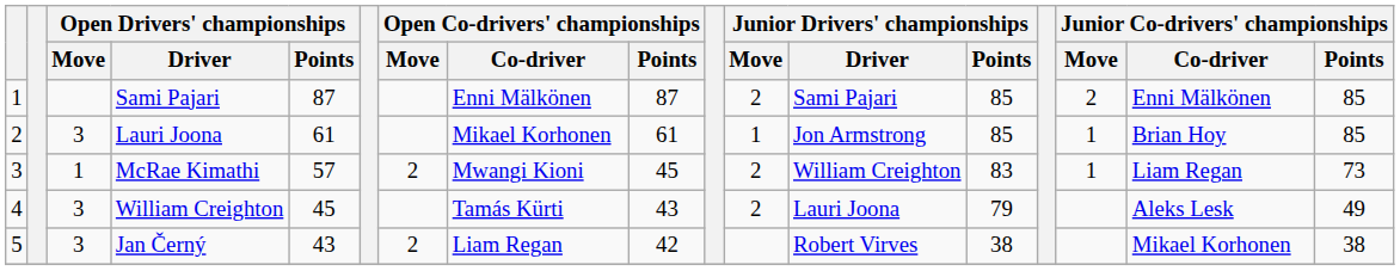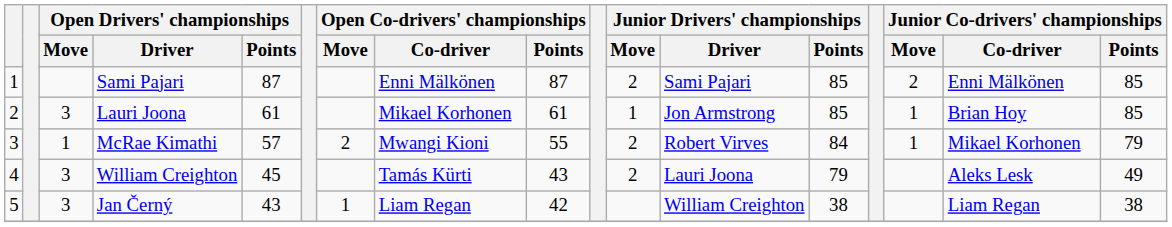 <table class="wikitable" style="font-size:85%;">
 <tr>
 <th rowspan="2"></th>
 <th rowspan="7" style="width:5px;"></th>
 <th colspan="3">Open Drivers' championships</th>
 <th rowspan="7" style="width:5px;"></th>
 <th colspan="3" nowrap>Open Co-drivers' championships</th>
 <th rowspan="7" style="width:5px;"></th>
 <th colspan="3" nowrap>Junior Drivers' championships</th>
 <th rowspan="7" style="width:5px;"></th>
 <th colspan="3" nowrap>Junior Co-drivers' championships</th>
 </tr>
 <tr>
 <th>Move</th>
 <th>Driver</th>
 <th>Points</th>
 <th>Move</th>
 <th>Co-driver</th>
 <th>Points</th>
 <th>Move</th>
 <th>Driver</th>
 <th>Points</th>
 <th>Move</th>
 <th>Co-driver</th>
 <th>Points</th>
 </tr>
 <tr>
 <td align="center">1</td>
 <td align="center"></td>
 <td><a href='#'>Sami Pajari</a></td>
 <td align="center">87</td>
 <td align="center"></td>
 <td><a href='#'>Enni Mälkönen</a></td>
 <td align="center">87</td>
 <td align="center"> 2</td>
 <td><a href='#'>Sami Pajari</a></td>
 <td align="center">85</td>
 <td align="center"> 2</td>
 <td><a href='#'>Enni Mälkönen</a></td>
 <td align="center">85</td>
 </tr>
 <tr>
 <td align="center">2</td>
 <td align="center"> 3</td>
 <td><a href='#'>Lauri Joona</a></td>
 <td align="center">61</td>
 <td align="center"></td>
 <td><a href='#'>Mikael Korhonen</a></td>
 <td align="center">61</td>
 <td align="center"> 1</td>
 <td><a href='#'>Jon Armstrong</a></td>
 <td align="center">85</td>
 <td align="center"> 1</td>
 <td><a href='#'>Brian Hoy</a></td>
 <td align="center">85</td>
 </tr>
 <tr>
 <td align="center">3</td>
 <td align="center"> 1</td>
 <td><a href='#'>McRae Kimathi</a></td>
 <td align="center">57</td>
 <td align="center"> 2</td>
 <td><a href='#'>Mwangi Kioni</a></td>
-<td align="center">45</td>
+<td align="center">55</td>
 <td align="center"> 2</td>
-<td><a href='#'>William Creighton</a></td>
-<td align="center">83</td>
+<td><a href='#'>Robert Virves</a></td>
+<td align="center">84</td>
 <td align="center"> 1</td>
-<td><a href='#'>Liam Regan</a></td>
-<td align="center">73</td>
+<td><a href='#'>Mikael Korhonen</a></td>
+<td align="center">79</td>
 </tr>
 <tr>
 <td align="center">4</td>
 <td align="center"> 3</td>
 <td><a href='#'>William Creighton</a></td>
 <td align="center">45</td>
 <td align="center"></td>
 <td><a href='#'>Tamás Kürti</a></td>
 <td align="center">43</td>
 <td align="center"> 2</td>
 <td><a href='#'>Lauri Joona</a></td>
 <td align="center">79</td>
 <td align="center"></td>
 <td><a href='#'>Aleks Lesk</a></td>
 <td align="center">49</td>
 </tr>
 <tr>
 <td align="center">5</td>
 <td align="center"> 3</td>
 <td><a href='#'>Jan Černý</a></td>
 <td align="center">43</td>
-<td align="center"> 2</td>
+<td align="center"> 1</td>
 <td><a href='#'>Liam Regan</a></td>
 <td align="center">42</td>
 <td align="center"></td>
-<td><a href='#'>Robert Virves</a></td>
+<td><a href='#'>William Creighton</a></td>
 <td align="center">38</td>
 <td align="center"></td>
-<td><a href='#'>Mikael Korhonen</a></td>
+<td><a href='#'>Liam Regan</a></td>
 <td align="center">38</td>
 </tr>
 <tr>
 </tr>
 </table>
